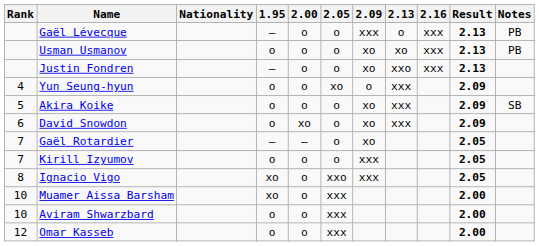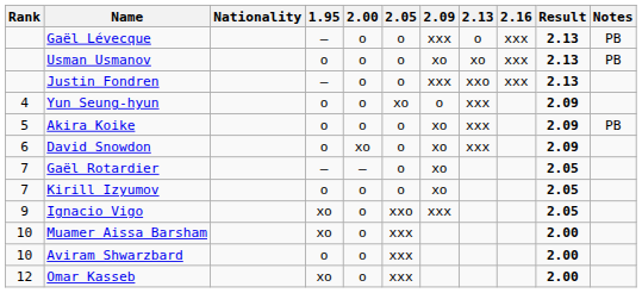 <table class="wikitable sortable" style="text-align:center">
 <tr>
 <th>Rank</th>
 <th>Name</th>
 <th>Nationality</th>
 <th>1.95</th>
 <th>2.00</th>
 <th>2.05</th>
 <th>2.09</th>
 <th>2.13</th>
 <th>2.16</th>
 <th>Result</th>
 <th>Notes</th>
 </tr>
 <tr>
 <td></td>
 <td align=left><a href='#'>Gaël Lévecque</a></td>
 <td align=left></td>
 <td>–</td>
 <td>o</td>
 <td>o</td>
 <td>xxx</td>
 <td>o</td>
 <td>xxx</td>
 <td><strong>2.13</strong></td>
 <td>PB</td>
 </tr>
 <tr>
 <td></td>
 <td align=left><a href='#'>Usman Usmanov</a></td>
 <td align=left></td>
 <td>o</td>
 <td>o</td>
 <td>o</td>
 <td>xo</td>
 <td>xo</td>
 <td>xxx</td>
 <td><strong>2.13</strong></td>
 <td>PB</td>
 </tr>
 <tr>
 <td></td>
 <td align=left><a href='#'>Justin Fondren</a></td>
 <td align=left></td>
 <td>–</td>
 <td>o</td>
 <td>o</td>
-<td>xo</td>
+<td>xxx</td>
 <td>xxo</td>
 <td>xxx</td>
 <td><strong>2.13</strong></td>
 <td></td>
 </tr>
 <tr>
 <td>4</td>
 <td align=left><a href='#'>Yun Seung-hyun</a></td>
 <td align=left></td>
 <td>o</td>
 <td>o</td>
 <td>xo</td>
 <td>o</td>
 <td>xxx</td>
 <td></td>
 <td><strong>2.09</strong></td>
 <td></td>
 </tr>
 <tr>
 <td>5</td>
 <td align=left><a href='#'>Akira Koike</a></td>
 <td align=left></td>
 <td>o</td>
 <td>o</td>
 <td>o</td>
 <td>xo</td>
 <td>xxx</td>
 <td></td>
 <td><strong>2.09</strong></td>
-<td>SB</td>
+<td>PB</td>
 </tr>
 <tr>
 <td>6</td>
 <td align=left><a href='#'>David Snowdon</a></td>
 <td align=left></td>
 <td>o</td>
 <td>xo</td>
 <td>o</td>
 <td>xo</td>
 <td>xxx</td>
 <td></td>
 <td><strong>2.09</strong></td>
 <td></td>
 </tr>
 <tr>
 <td>7</td>
 <td align=left><a href='#'>Gaël Rotardier</a></td>
 <td align=left></td>
 <td>–</td>
 <td>–</td>
 <td>o</td>
 <td>xo</td>
 <td></td>
 <td></td>
 <td><strong>2.05</strong></td>
 <td></td>
 </tr>
 <tr>
 <td>7</td>
 <td align=left><a href='#'>Kirill Izyumov</a></td>
 <td align=left></td>
 <td>o</td>
 <td>o</td>
 <td>o</td>
-<td>xxx</td>
+<td>xo</td>
 <td></td>
 <td></td>
 <td><strong>2.05</strong></td>
 <td></td>
 </tr>
 <tr>
-<td>8</td>
+<td>9</td>
 <td align=left><a href='#'>Ignacio Vigo</a></td>
 <td align=left></td>
 <td>xo</td>
 <td>o</td>
 <td>xxo</td>
 <td>xxx</td>
 <td></td>
 <td></td>
 <td><strong>2.05</strong></td>
 <td></td>
 </tr>
 <tr>
 <td>10</td>
 <td align=left><a href='#'>Muamer Aissa Barsham</a></td>
 <td align=left></td>
 <td>xo</td>
 <td>o</td>
 <td>xxx</td>
 <td></td>
 <td></td>
 <td></td>
 <td><strong>2.00</strong></td>
 <td></td>
 </tr>
 <tr>
 <td>10</td>
 <td align=left><a href='#'>Aviram Shwarzbard</a></td>
 <td align=left></td>
 <td>o</td>
 <td>o</td>
 <td>xxx</td>
 <td></td>
 <td></td>
 <td></td>
 <td><strong>2.00</strong></td>
 <td></td>
 </tr>
 <tr>
 <td>12</td>
 <td align=left><a href='#'>Omar Kasseb</a></td>
 <td align=left></td>
-<td>o</td>
+<td>xo</td>
 <td>o</td>
 <td>xxx</td>
 <td></td>
 <td></td>
 <td></td>
 <td><strong>2.00</strong></td>
 <td></td>
 </tr>
 </table>
